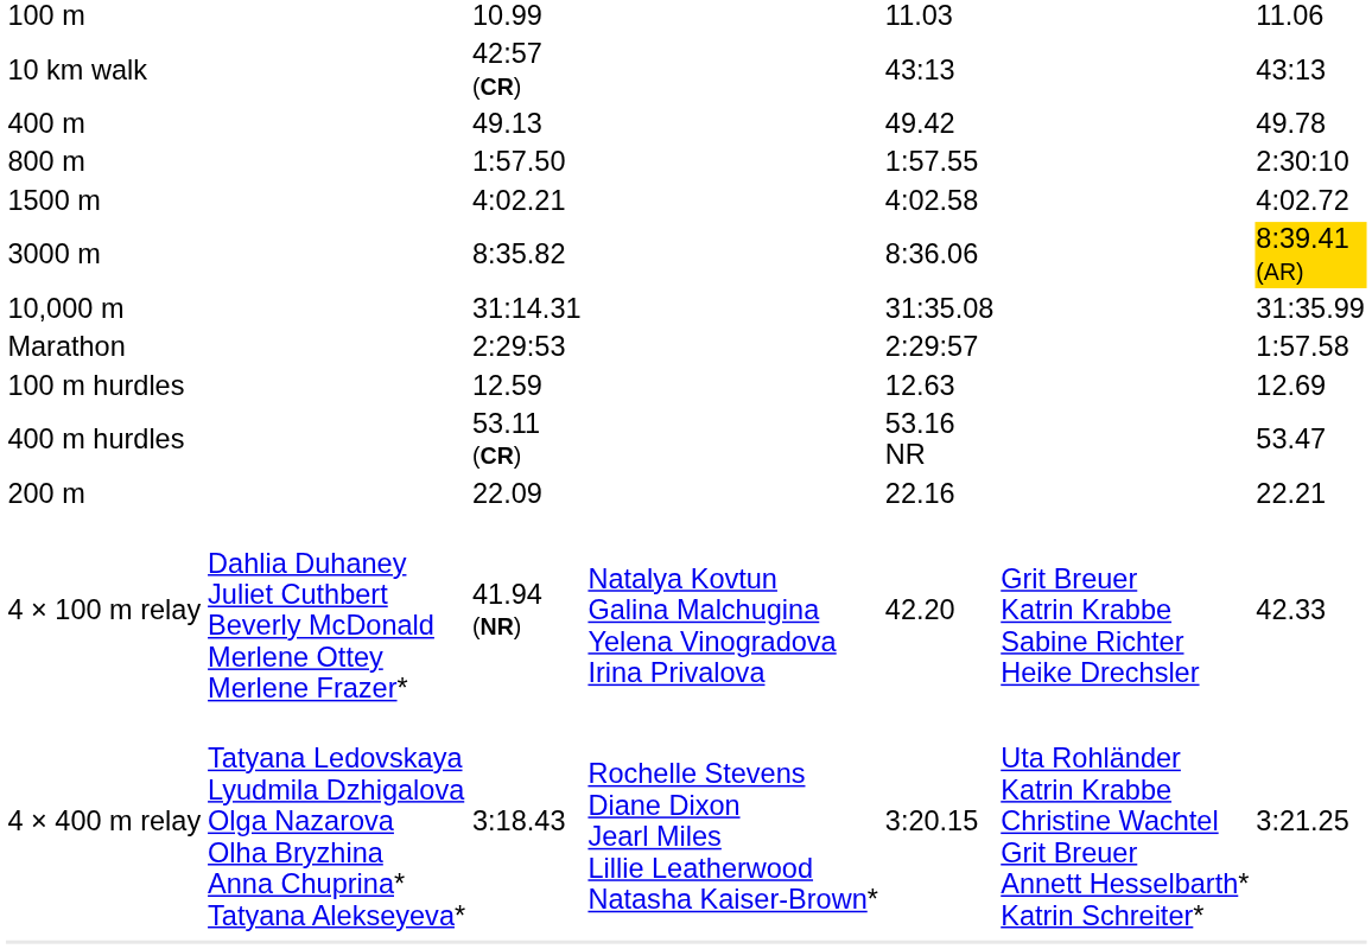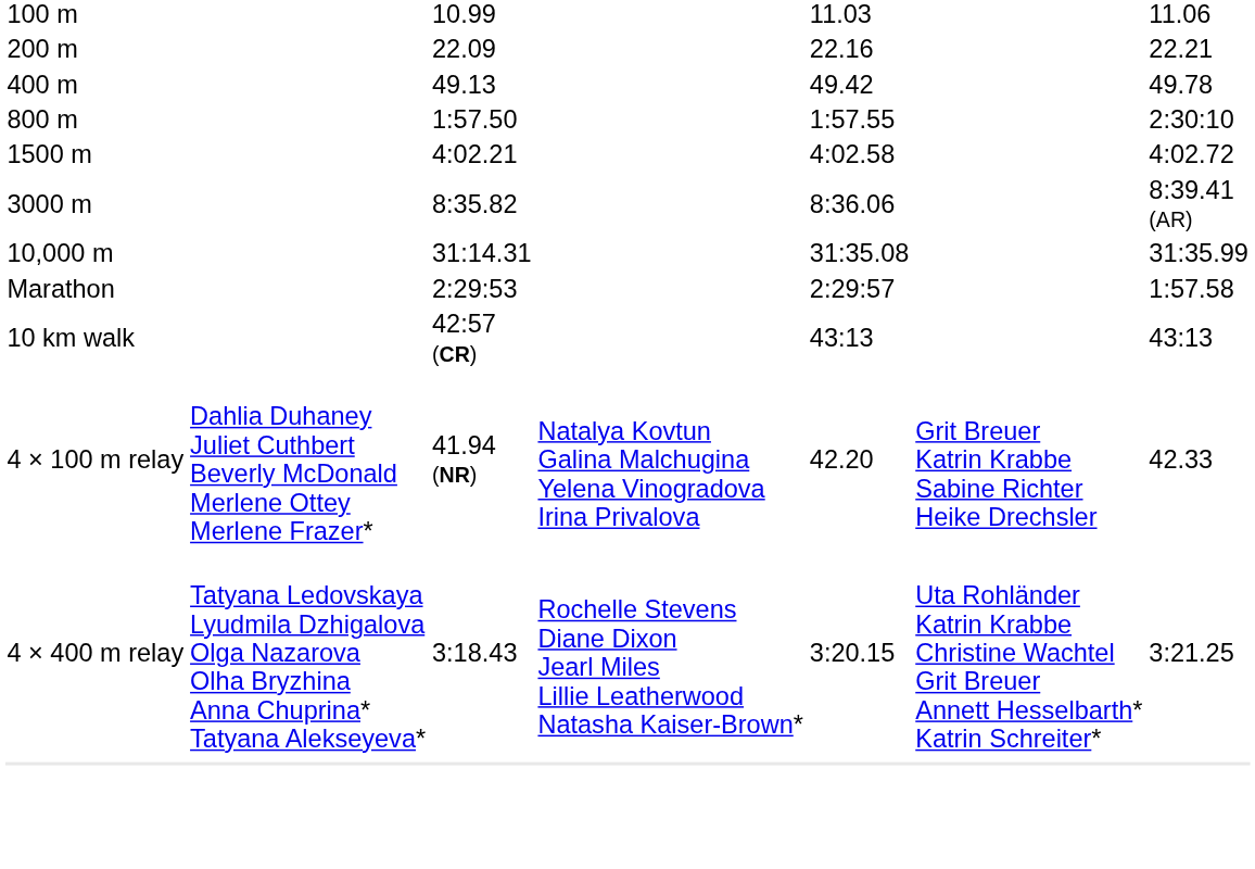 <table>
 <tr>
 <td>100 m<br></td>
 <td></td>
 <td>10.99</td>
 <td></td>
 <td>11.03</td>
 <td></td>
 <td>11.06</td>
 </tr>
 <tr>
-<td>10 km walk<br></td>
+<td>200 m<br></td>
 <td></td>
-<td>42:57<br><small>(<strong>CR</strong>)</small></td>
+<td>22.09</td>
 <td></td>
-<td>43:13</td>
+<td>22.16</td>
 <td></td>
-<td>43:13</td>
+<td>22.21</td>
 </tr>
 <tr>
 <td>400 m<br></td>
 <td></td>
 <td>49.13</td>
 <td></td>
 <td>49.42</td>
 <td></td>
 <td>49.78</td>
 </tr>
 <tr>
 <td>800 m<br></td>
 <td></td>
 <td>1:57.50</td>
 <td></td>
 <td>1:57.55</td>
 <td></td>
 <td>2:30:10</td>
 </tr>
 <tr>
 <td>1500 m<br></td>
 <td></td>
 <td>4:02.21</td>
 <td></td>
 <td>4:02.58</td>
 <td></td>
 <td>4:02.72</td>
 </tr>
 <tr>
 <td>3000 m<br></td>
 <td></td>
 <td>8:35.82</td>
 <td></td>
 <td>8:36.06</td>
 <td></td>
-<td style="background: gold;">8:39.41<br><small>(AR)</small></td>
+<td>8:39.41<br><small>(AR)</small></td>
 </tr>
 <tr>
 <td>10,000 m<br></td>
 <td></td>
 <td>31:14.31</td>
 <td></td>
 <td>31:35.08</td>
 <td></td>
 <td>31:35.99</td>
 </tr>
 <tr>
 <td>Marathon<br></td>
 <td></td>
 <td>2:29:53</td>
 <td></td>
 <td>2:29:57</td>
 <td></td>
 <td>1:57.58</td>
 </tr>
 <tr>
-<td>100 m hurdles<br></td>
+<td>10 km walk<br></td>
 <td></td>
-<td>12.59</td>
+<td>42:57<br><small>(<strong>CR</strong>)</small></td>
 <td></td>
-<td>12.63</td>
+<td>43:13</td>
 <td></td>
-<td>12.69</td>
-</tr>
-<tr>
-<td>400 m hurdles<br></td>
-<td></td>
-<td>53.11<br><small>(<strong>CR</strong>)</small></td>
-<td></td>
-<td>53.16<br>NR</td>
-<td></td>
-<td>53.47</td>
-</tr>
-<tr>
-<td>200 m<br></td>
-<td></td>
-<td>22.09</td>
-<td></td>
-<td>22.16</td>
-<td></td>
-<td>22.21</td>
+<td>43:13</td>
 </tr>
 <tr>
 <td>4 × 100 m relay<br></td>
 <td><br><a href='#'>Dahlia Duhaney</a><br><a href='#'>Juliet Cuthbert</a><br><a href='#'>Beverly McDonald</a><br><a href='#'>Merlene Ottey</a><br><a href='#'>Merlene Frazer</a>*<br></td>
 <td>41.94<br><small>(<strong>NR</strong>)</small></td>
 <td><br><a href='#'>Natalya Kovtun</a><br><a href='#'>Galina Malchugina</a><br><a href='#'>Yelena Vinogradova</a><br><a href='#'>Irina Privalova</a></td>
 <td>42.20</td>
 <td><br><a href='#'>Grit Breuer</a><br><a href='#'>Katrin Krabbe</a><br><a href='#'>Sabine Richter</a><br><a href='#'>Heike Drechsler</a></td>
 <td>42.33</td>
 </tr>
 <tr>
 <td>4 × 400 m relay<br></td>
 <td><br><a href='#'>Tatyana Ledovskaya</a><br><a href='#'>Lyudmila Dzhigalova</a><br><a href='#'>Olga Nazarova</a><br><a href='#'>Olha Bryzhina</a><br><a href='#'>Anna Chuprina</a>*<br><a href='#'>Tatyana Alekseyeva</a>*</td>
 <td>3:18.43</td>
 <td><br><a href='#'>Rochelle Stevens</a><br><a href='#'>Diane Dixon</a><br><a href='#'>Jearl Miles</a><br><a href='#'>Lillie Leatherwood</a><br><a href='#'>Natasha Kaiser-Brown</a>*</td>
 <td>3:20.15</td>
 <td><br><a href='#'>Uta Rohländer</a><br><a href='#'>Katrin Krabbe</a><br><a href='#'>Christine Wachtel</a><br><a href='#'>Grit Breuer</a><br><a href='#'>Annett Hesselbarth</a>*<br><a href='#'>Katrin Schreiter</a>*</td>
 <td>3:21.25</td>
 </tr>
 <tr>
 </tr>
 <tr bgcolor= e8e8e8>
 <td colspan=7></td>
 </tr>
 </table>
